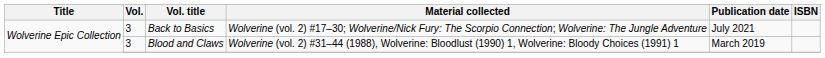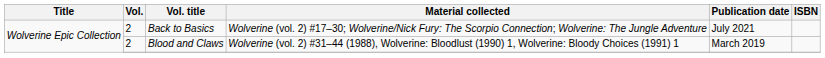 <table class="wikitable">
 <tr>
 <th>Title</th>
 <th>Vol.</th>
 <th>Vol. title</th>
 <th>Material collected</th>
 <th>Publication date</th>
 <th>ISBN</th>
 </tr>
 <tr>
 <td rowspan="8"><em>Wolverine Epic Collection</em></td>
-<td>3</td>
+<td>2</td>
 <td><em>Back to Basics</em></td>
 <td><em>Wolverine</em> (vol. 2) #17–30; <em>Wolverine/Nick Fury: The Scorpio Connection</em>; <em>Wolverine: The Jungle Adventure</em></td>
 <td>July 2021</td>
 <td></td>
 </tr>
 <tr>
-<td>3</td>
+<td>2</td>
 <td><em>Blood and Claws</em></td>
 <td><em>Wolverine</em> (vol. 2) #31–44 (1988), Wolverine: Bloodlust (1990) 1, Wolverine: Bloody Choices (1991) 1</td>
 <td>March 2019</td>
 <td></td>
 </tr>
 <tr>
 </tr>
 </table>
